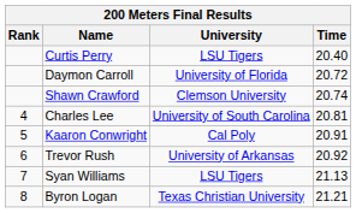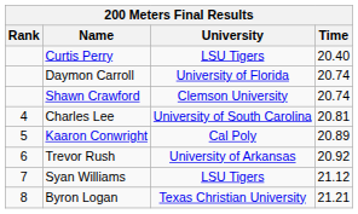 <table class="wikitable sortable" style="text-align:center">
 <tr>
 <th colspan="4">200 Meters Final Results</th>
 </tr>
 <tr>
 <th>Rank</th>
 <th>Name</th>
 <th>University</th>
 <th>Time</th>
 </tr>
 <tr>
 <td></td>
 <td align=left><a href='#'>Curtis Perry</a></td>
 <td><a href='#'>LSU Tigers</a></td>
 <td>20.40</td>
 </tr>
 <tr>
 <td></td>
 <td align=left>Daymon Carroll</td>
 <td><a href='#'>University of Florida</a></td>
-<td>20.72</td>
+<td>20.74</td>
 </tr>
 <tr>
 <td></td>
 <td align=left><a href='#'>Shawn Crawford</a></td>
 <td><a href='#'>Clemson University</a></td>
 <td>20.74</td>
 </tr>
 <tr>
 <td>4</td>
 <td align=left>Charles Lee</td>
 <td><a href='#'>University of South Carolina</a></td>
 <td>20.81</td>
 </tr>
 <tr>
 <td>5</td>
 <td align=left><a href='#'>Kaaron Conwright</a></td>
 <td><a href='#'>Cal Poly</a></td>
-<td>20.91</td>
+<td>20.89</td>
 </tr>
 <tr>
 <td>6</td>
 <td align=left>Trevor Rush</td>
 <td><a href='#'>University of Arkansas</a></td>
 <td>20.92</td>
 </tr>
 <tr>
 <td>7</td>
 <td align=left>Syan Williams</td>
 <td><a href='#'>LSU Tigers</a></td>
-<td>21.13</td>
+<td>21.12</td>
 </tr>
 <tr>
 <td>8</td>
 <td align=left>Byron Logan</td>
 <td><a href='#'>Texas Christian University</a></td>
 <td>21.21</td>
 </tr>
 </table>
